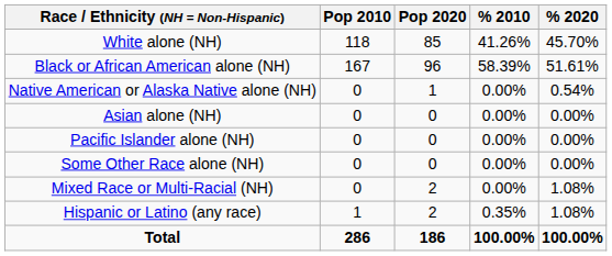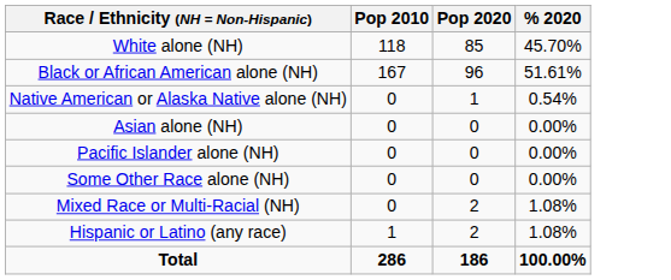 <table class="wikitable" style="text-align:center;">
 <tr>
 <th>Race / Ethnicity <small>(<em>NH = Non-Hispanic</em>)</small></th>
 <th>Pop 2010</th>
 <th>Pop 2020</th>
-<th>% 2010</th>
 <th>% 2020</th>
 </tr>
 <tr>
 <td><a href='#'>White</a> alone (NH)</td>
 <td>118</td>
 <td>85</td>
-<td>41.26%</td>
 <td>45.70%</td>
 </tr>
 <tr>
 <td><a href='#'>Black or African American</a> alone (NH)</td>
 <td>167</td>
 <td>96</td>
-<td>58.39%</td>
 <td>51.61%</td>
 </tr>
 <tr>
 <td><a href='#'>Native American</a> or <a href='#'>Alaska Native</a> alone (NH)</td>
 <td>0</td>
 <td>1</td>
-<td>0.00%</td>
 <td>0.54%</td>
 </tr>
 <tr>
 <td><a href='#'>Asian</a> alone (NH)</td>
 <td>0</td>
 <td>0</td>
 <td>0.00%</td>
-<td>0.00%</td>
 </tr>
 <tr>
 <td><a href='#'>Pacific Islander</a> alone (NH)</td>
 <td>0</td>
 <td>0</td>
-<td>0.00%</td>
 <td>0.00%</td>
 </tr>
 <tr>
 <td><a href='#'>Some Other Race</a> alone (NH)</td>
 <td>0</td>
 <td>0</td>
 <td>0.00%</td>
-<td>0.00%</td>
 </tr>
 <tr>
 <td><a href='#'>Mixed Race or Multi-Racial</a> (NH)</td>
 <td>0</td>
 <td>2</td>
-<td>0.00%</td>
 <td>1.08%</td>
 </tr>
 <tr>
 <td><a href='#'>Hispanic or Latino</a> (any race)</td>
 <td>1</td>
 <td>2</td>
-<td>0.35%</td>
 <td>1.08%</td>
 </tr>
 <tr>
 <td><strong>Total</strong></td>
 <td><strong>286</strong></td>
 <td><strong>186</strong></td>
 <td><strong>100.00%</strong></td>
-<td><strong>100.00%</strong></td>
 </tr>
 </table>
